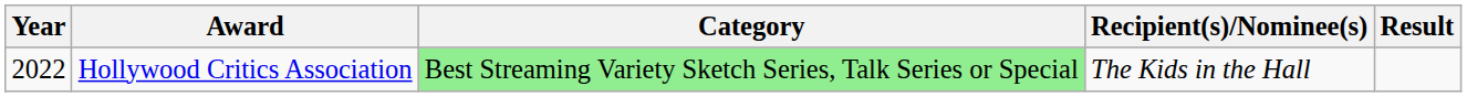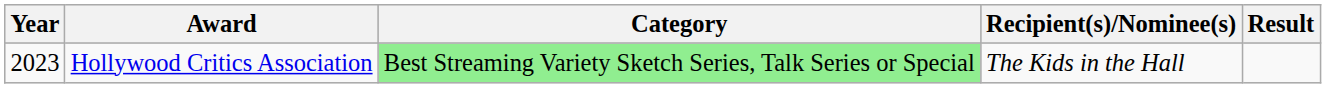 <table class="wikitable sortable">
 <tr>
 <th scope="col">Year</th>
 <th scope="col">Award</th>
 <th scope="col">Category</th>
 <th scope="col">Recipient(s)/Nominee(s)</th>
 <th scope="col">Result</th>
 </tr>
 <tr>
-<td>2022</td>
+<td>2023</td>
 <td scope="row"><a href='#'>Hollywood Critics Association</a></td>
 <td style="background: lightgreen;">Best Streaming Variety Sketch Series, Talk Series or Special</td>
 <td><em>The Kids in the Hall</em></td>
 <td></td>
 </tr>
 </table>
